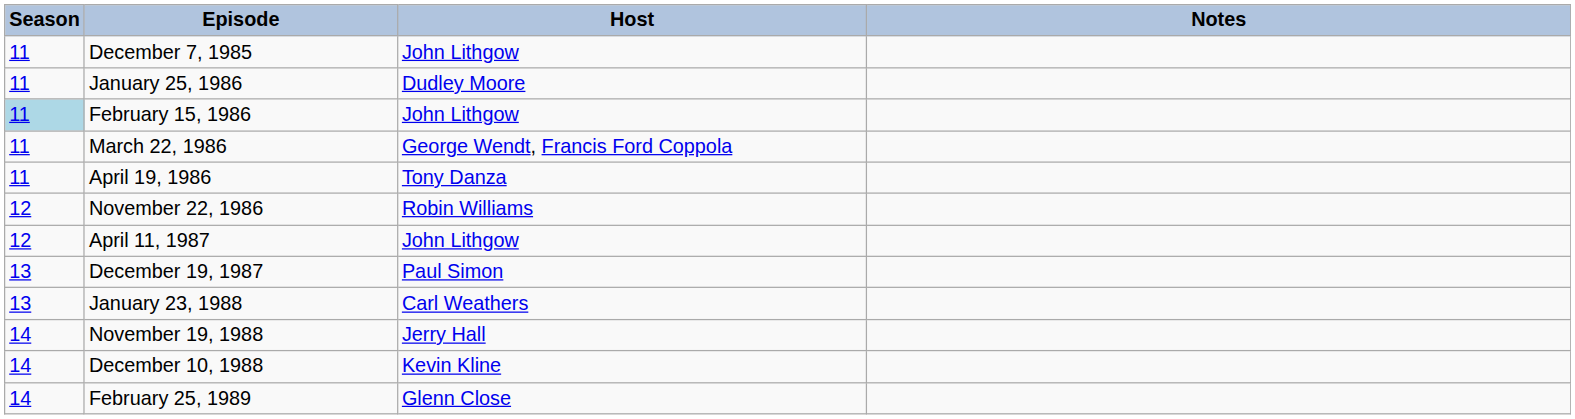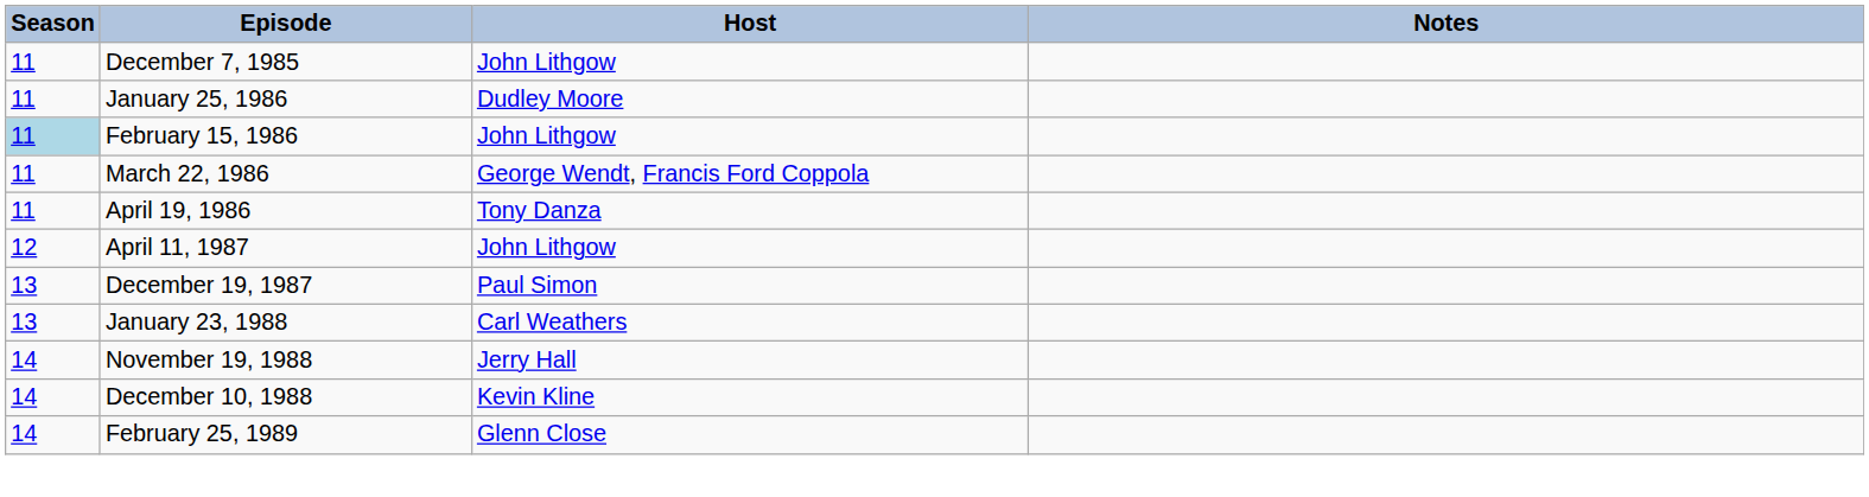 <table class="wikitable" style="width:100%;">
 <tr>
 <th style="background:#B0C4DE;" width="5%">Season</th>
 <th style="background:#B0C4DE;" width="20%">Episode</th>
 <th style="background:#B0C4DE;" width="30%">Host</th>
 <th style="background:#B0C4DE;" width="45%">Notes</th>
 </tr>
 <tr>
 <td><a href='#'>11</a></td>
 <td>December 7, 1985</td>
 <td><a href='#'>John Lithgow</a></td>
 <td></td>
 </tr>
 <tr>
 <td><a href='#'>11</a></td>
 <td>January 25, 1986</td>
 <td><a href='#'>Dudley Moore</a></td>
 <td></td>
 </tr>
 <tr>
 <td style="background: lightblue;"><a href='#'>11</a></td>
 <td>February 15, 1986</td>
 <td><a href='#'>John Lithgow</a></td>
 <td></td>
 </tr>
 <tr>
 <td><a href='#'>11</a></td>
 <td>March 22, 1986</td>
 <td><a href='#'>George Wendt</a>, <a href='#'>Francis Ford Coppola</a></td>
 <td></td>
 </tr>
 <tr>
 <td><a href='#'>11</a></td>
 <td>April 19, 1986</td>
 <td><a href='#'>Tony Danza</a></td>
 <td></td>
 </tr>
 <tr>
 <td><a href='#'>12</a></td>
-<td>November 22, 1986</td>
-<td><a href='#'>Robin Williams</a></td>
-<td></td>
-</tr>
-<tr>
-<td><a href='#'>12</a></td>
 <td>April 11, 1987</td>
 <td><a href='#'>John Lithgow</a></td>
 <td></td>
 </tr>
 <tr>
 <td><a href='#'>13</a></td>
 <td>December 19, 1987</td>
 <td><a href='#'>Paul Simon</a></td>
 <td></td>
 </tr>
 <tr>
 <td><a href='#'>13</a></td>
 <td>January 23, 1988</td>
 <td><a href='#'>Carl Weathers</a></td>
 <td></td>
 </tr>
 <tr>
 <td><a href='#'>14</a></td>
 <td>November 19, 1988</td>
 <td><a href='#'>Jerry Hall</a></td>
 <td></td>
 </tr>
 <tr>
 <td><a href='#'>14</a></td>
 <td>December 10, 1988</td>
 <td><a href='#'>Kevin Kline</a></td>
 <td></td>
 </tr>
 <tr>
 <td><a href='#'>14</a></td>
 <td>February 25, 1989</td>
 <td><a href='#'>Glenn Close</a></td>
 <td></td>
 </tr>
 </table>
